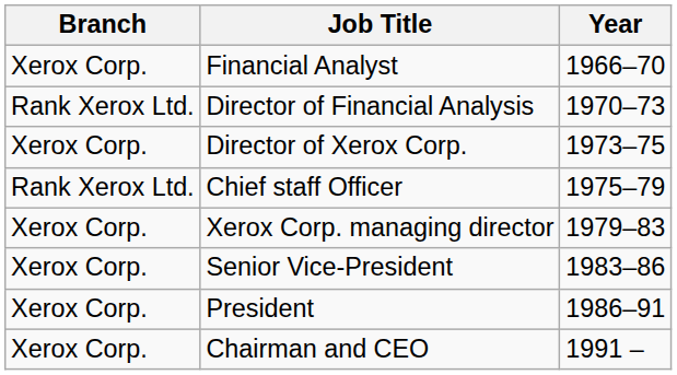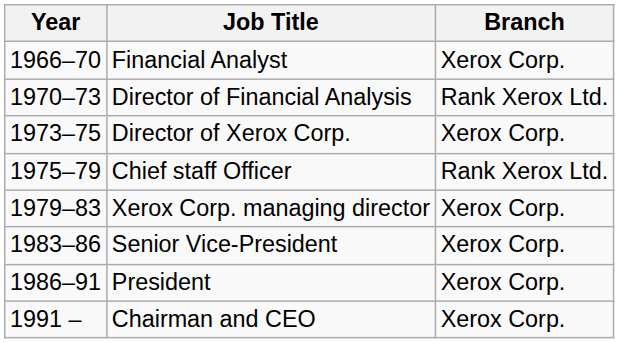 <table class="wikitable">
 <tr>
+<th>Year</th>
+<th>Job Title</th>
 <th>Branch</th>
-<th>Job Title</th>
-<th>Year</th>
 </tr>
 <tr>
+<td>1966–70</td>
+<td>Financial Analyst</td>
 <td>Xerox Corp.</td>
-<td>Financial Analyst</td>
-<td>1966–70</td>
 </tr>
 <tr>
+<td>1970–73</td>
+<td>Director of Financial Analysis</td>
 <td>Rank Xerox Ltd.</td>
-<td>Director of Financial Analysis</td>
-<td>1970–73</td>
 </tr>
 <tr>
+<td>1973–75</td>
+<td>Director of Xerox Corp.</td>
 <td>Xerox Corp.</td>
-<td>Director of Xerox Corp.</td>
-<td>1973–75</td>
 </tr>
 <tr>
+<td>1975–79</td>
+<td>Chief staff Officer</td>
 <td>Rank Xerox Ltd.</td>
-<td>Chief staff Officer</td>
-<td>1975–79</td>
 </tr>
 <tr>
+<td>1979–83</td>
+<td>Xerox Corp. managing director</td>
 <td>Xerox Corp.</td>
-<td>Xerox Corp. managing director</td>
-<td>1979–83</td>
 </tr>
 <tr>
+<td>1983–86</td>
+<td>Senior Vice-President</td>
 <td>Xerox Corp.</td>
-<td>Senior Vice-President</td>
-<td>1983–86</td>
 </tr>
 <tr>
+<td>1986–91</td>
+<td>President</td>
 <td>Xerox Corp.</td>
-<td>President</td>
-<td>1986–91</td>
 </tr>
 <tr>
+<td>1991 –</td>
+<td>Chairman and CEO</td>
 <td>Xerox Corp.</td>
-<td>Chairman and CEO</td>
-<td>1991 –</td>
 </tr>
 </table>
